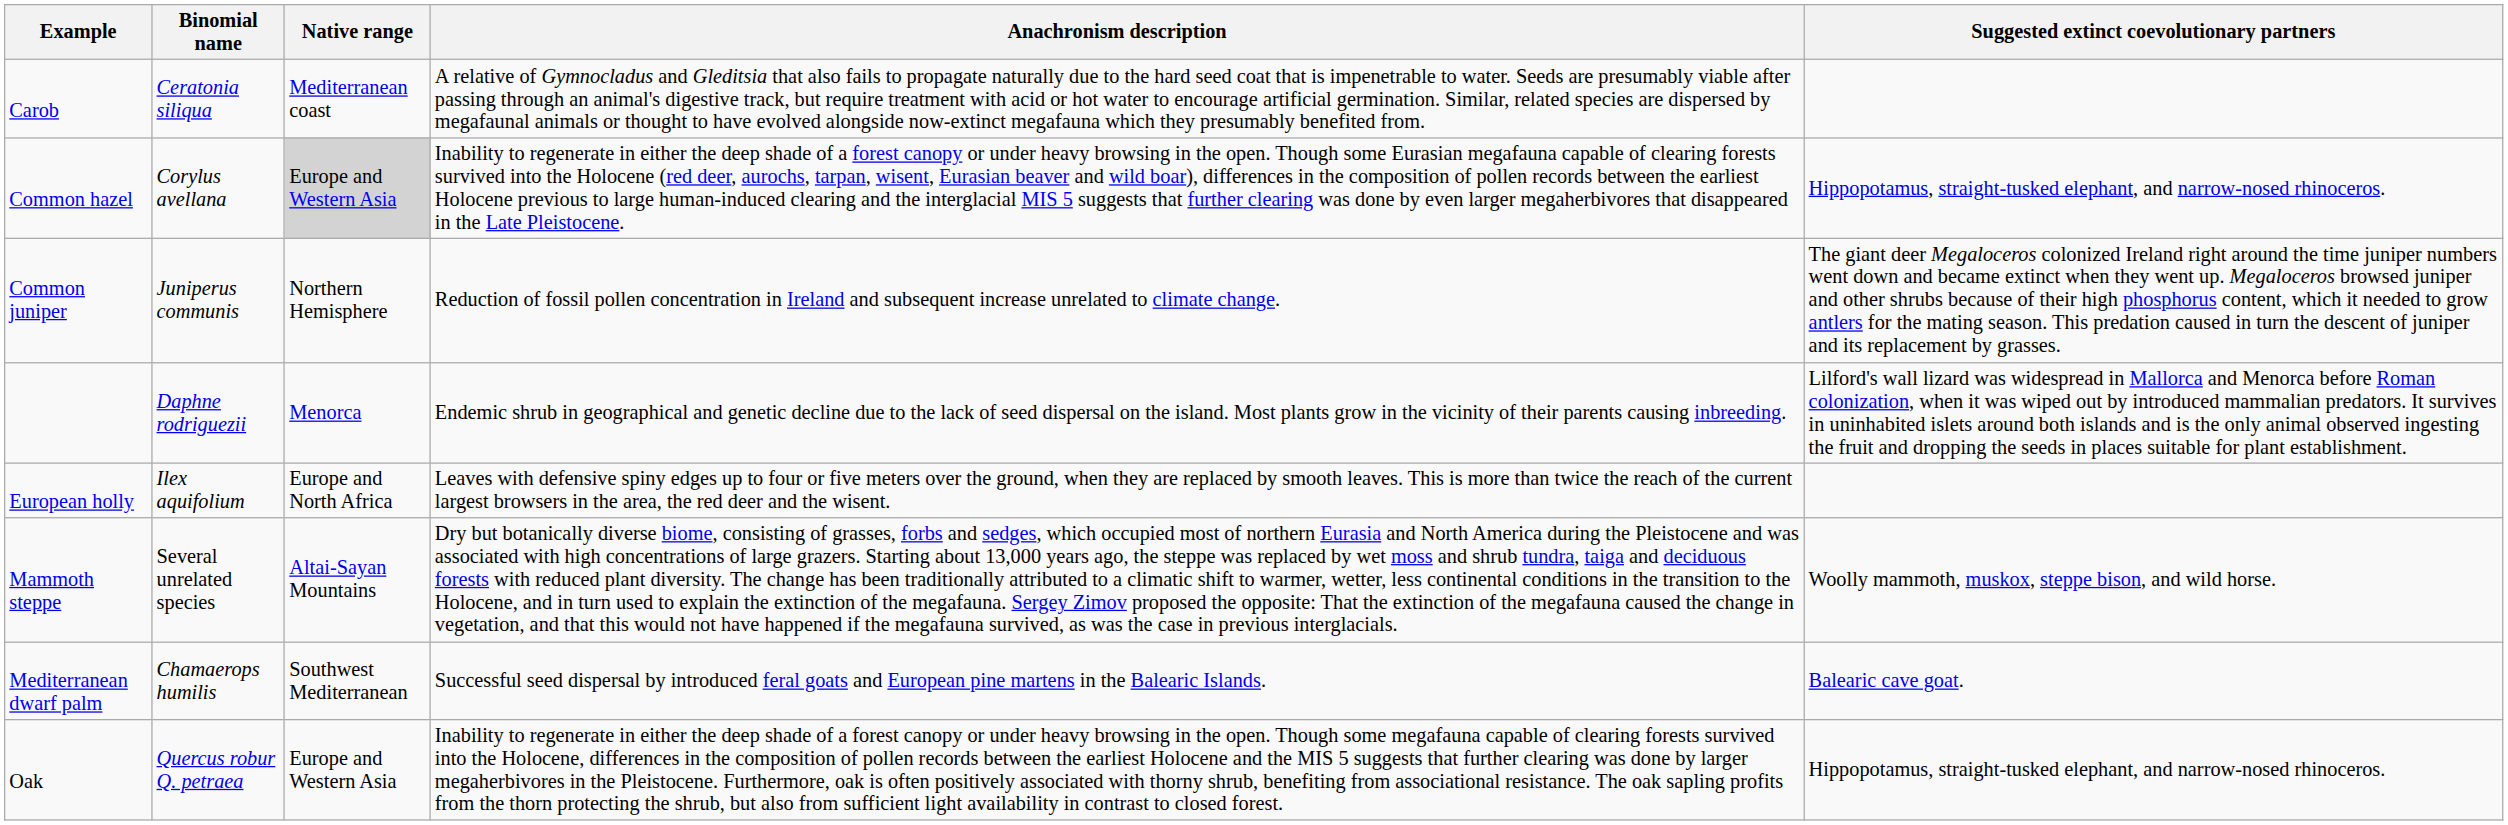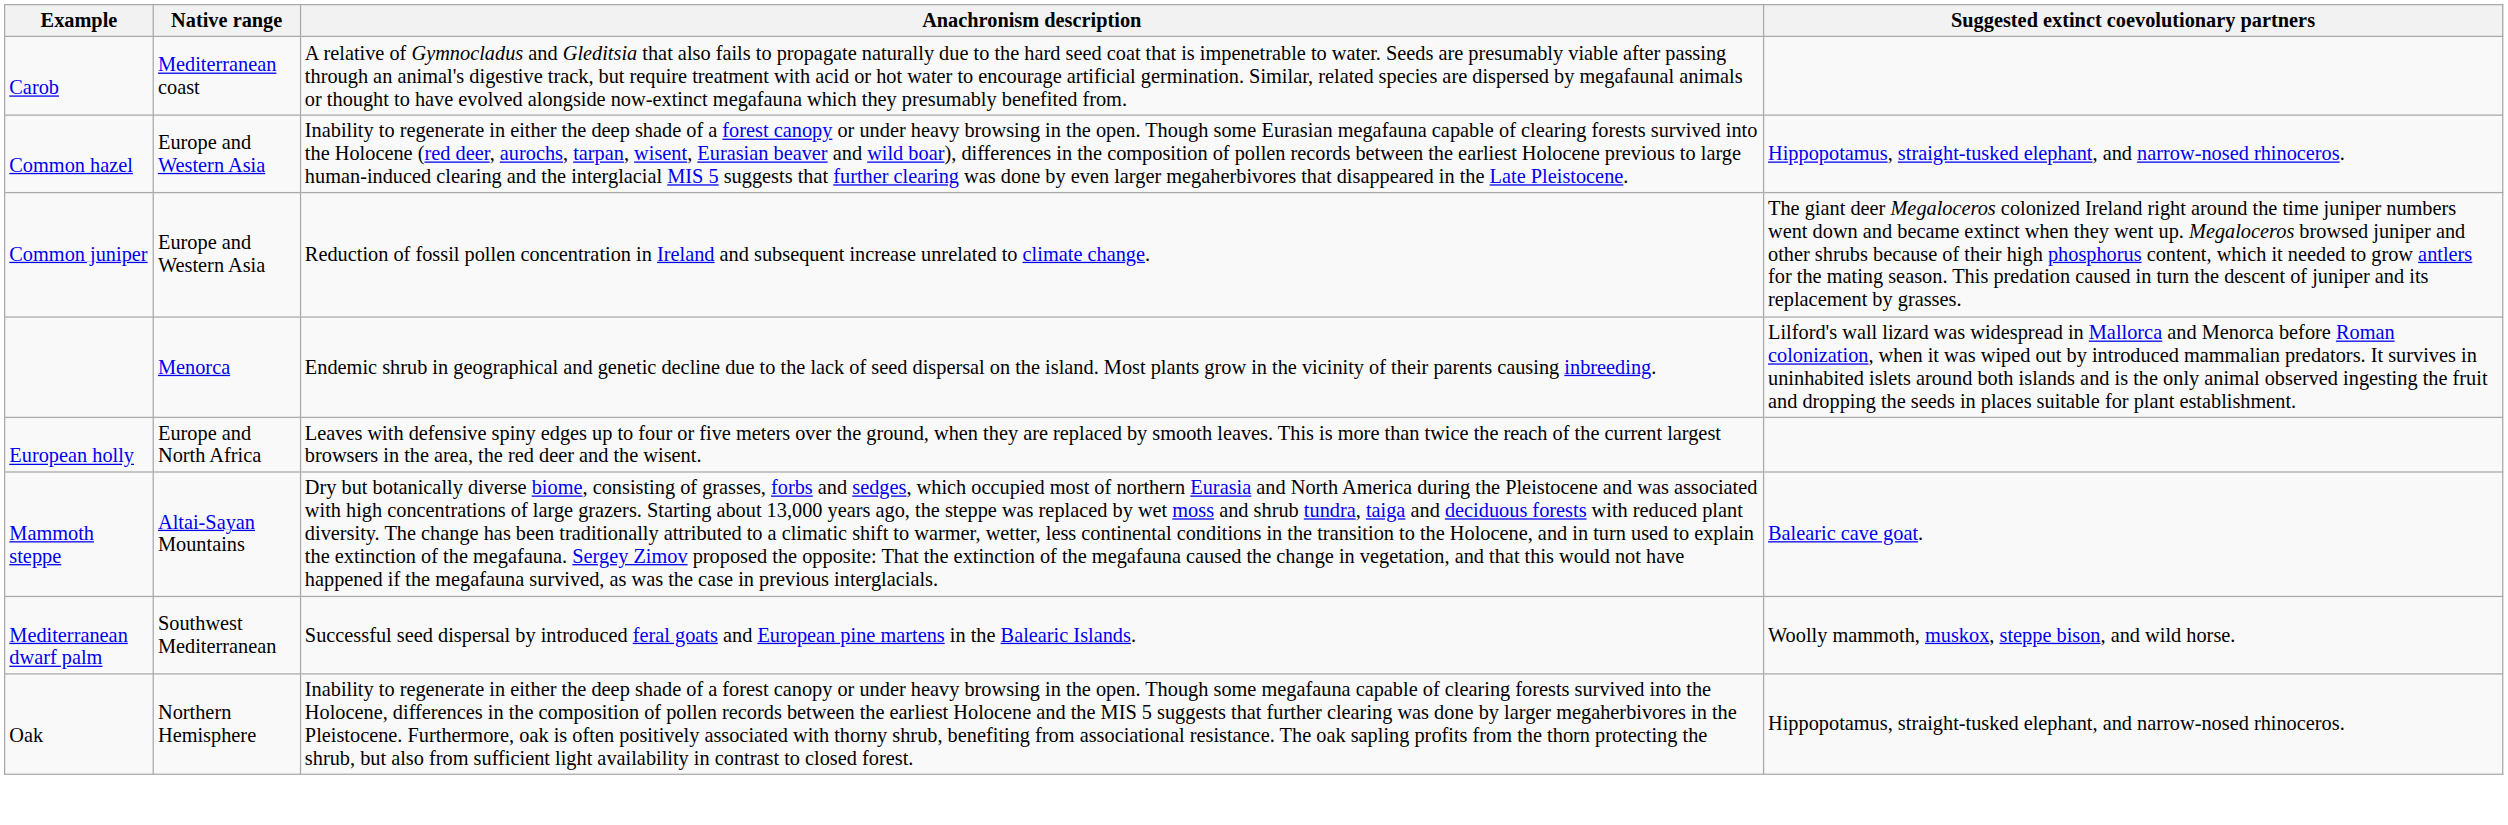 <table class=wikitable>
 <tr>
 <th>Example</th>
-<th>Binomial name</th>
 <th>Native range</th>
 <th>Anachronism description</th>
 <th>Suggested extinct coevolutionary partners</th>
 </tr>
 <tr>
 <td><br><a href='#'>Carob</a></td>
-<td><em><a href='#'>Ceratonia siliqua</a></em></td>
 <td><a href='#'>Mediterranean</a> coast</td>
 <td>A relative of <em>Gymnocladus</em> and <em>Gleditsia</em> that also fails to propagate naturally due to the hard seed coat that is impenetrable to water. Seeds are presumably viable after passing through an animal's digestive track, but require treatment with acid or hot water to encourage artificial germination. Similar, related species are dispersed by megafaunal animals or thought to have evolved alongside now-extinct megafauna which they presumably benefited from.</td>
 <td></td>
 </tr>
 <tr>
 <td><br><a href='#'>Common hazel</a></td>
-<td><em>Corylus avellana</em></td>
-<td style="background: lightgrey;">Europe and <a href='#'>Western Asia</a></td>
+<td>Europe and <a href='#'>Western Asia</a></td>
 <td>Inability to regenerate in either the deep shade of a <a href='#'>forest canopy</a> or under heavy browsing in the open. Though some Eurasian megafauna capable of clearing forests survived into the Holocene (<a href='#'>red deer</a>, <a href='#'>aurochs</a>, <a href='#'>tarpan</a>, <a href='#'>wisent</a>, <a href='#'>Eurasian beaver</a> and <a href='#'>wild boar</a>), differences in the composition of pollen records between the earliest Holocene previous to large human-induced clearing and the interglacial <a href='#'>MIS 5</a> suggests that <a href='#'>further clearing</a> was done by even larger megaherbivores that disappeared in the <a href='#'>Late Pleistocene</a>.</td>
 <td><a href='#'>Hippopotamus</a>, <a href='#'>straight-tusked elephant</a>, and <a href='#'>narrow-nosed rhinoceros</a>.</td>
 </tr>
 <tr>
 <td> <a href='#'>Common juniper</a></td>
-<td><em>Juniperus communis</em></td>
-<td>Northern Hemisphere</td>
+<td>Europe and Western Asia</td>
 <td>Reduction of fossil pollen concentration in <a href='#'>Ireland</a> and subsequent increase unrelated to <a href='#'>climate change</a>.</td>
 <td>The giant deer <em>Megaloceros</em> colonized Ireland right around the time juniper numbers went down and became extinct when they went up. <em>Megaloceros</em> browsed juniper and other shrubs because of their high <a href='#'>phosphorus</a> content, which it needed to grow <a href='#'>antlers</a> for the mating season. This predation caused in turn the descent of juniper and its replacement by grasses.</td>
 </tr>
 <tr>
 <td></td>
-<td><em><a href='#'>Daphne rodriguezii</a></em></td>
 <td><a href='#'>Menorca</a></td>
 <td>Endemic shrub in geographical and genetic decline due to the lack of seed dispersal on the island. Most plants grow in the vicinity of their parents causing <a href='#'>inbreeding</a>.</td>
 <td>Lilford's wall lizard was widespread in <a href='#'>Mallorca</a> and Menorca before <a href='#'>Roman colonization</a>, when it was wiped out by introduced mammalian predators. It survives in uninhabited islets around both islands and is the only animal observed ingesting the fruit and dropping the seeds in places suitable for plant establishment.</td>
 </tr>
 <tr>
 <td><br><a href='#'>European holly</a></td>
-<td><em>Ilex aquifolium</em></td>
 <td>Europe and North Africa</td>
 <td>Leaves with defensive spiny edges up to four or five meters over the ground, when they are replaced by smooth leaves. This is more than twice the reach of the current largest browsers in the area, the red deer and the wisent.</td>
 <td></td>
 </tr>
 <tr>
 <td><br><a href='#'>Mammoth steppe</a></td>
-<td>Several unrelated species</td>
 <td><a href='#'>Altai-Sayan</a> Mountains</td>
 <td>Dry but botanically diverse <a href='#'>biome</a>, consisting of grasses, <a href='#'>forbs</a> and <a href='#'>sedges</a>, which occupied most of northern <a href='#'>Eurasia</a> and North America during the Pleistocene and was associated with high concentrations of large grazers. Starting about 13,000 years ago, the steppe was replaced by wet <a href='#'>moss</a> and shrub <a href='#'>tundra</a>, <a href='#'>taiga</a> and <a href='#'>deciduous forests</a> with reduced plant diversity. The change has been traditionally attributed to a climatic shift to warmer, wetter, less continental conditions in the transition to the Holocene, and in turn used to explain the extinction of the megafauna. <a href='#'>Sergey Zimov</a> proposed the opposite: That the extinction of the megafauna caused the change in vegetation, and that this would not have happened if the megafauna survived, as was the case in previous interglacials.</td>
+<td><a href='#'>Balearic cave goat</a>.</td>
+</tr>
+<tr>
+<td><br><a href='#'>Mediterranean dwarf palm</a></td>
+<td>Southwest Mediterranean</td>
+<td>Successful seed dispersal by introduced <a href='#'>feral goats</a> and <a href='#'>European pine martens</a> in the <a href='#'>Balearic Islands</a>.</td>
 <td>Woolly mammoth, <a href='#'>muskox</a>, <a href='#'>steppe bison</a>, and wild horse.</td>
 </tr>
 <tr>
-<td><br><a href='#'>Mediterranean dwarf palm</a></td>
-<td><em>Chamaerops humilis</em></td>
-<td>Southwest Mediterranean</td>
-<td>Successful seed dispersal by introduced <a href='#'>feral goats</a> and <a href='#'>European pine martens</a> in the <a href='#'>Balearic Islands</a>.</td>
-<td><a href='#'>Balearic cave goat</a>.</td>
-</tr>
-<tr>
 <td><br>Oak</td>
-<td><em><a href='#'>Quercus robur</a></em><br><em><a href='#'>Q. petraea</a></em></td>
-<td>Europe and Western Asia</td>
+<td>Northern Hemisphere</td>
 <td>Inability to regenerate in either the deep shade of a forest canopy or under heavy browsing in the open. Though some megafauna capable of clearing forests survived into the Holocene, differences in the composition of pollen records between the earliest Holocene and the MIS 5 suggests that further clearing was done by larger megaherbivores in the Pleistocene. Furthermore, oak is often positively associated with thorny shrub, benefiting from associational resistance. The oak sapling profits from the thorn protecting the shrub, but also from sufficient light availability in contrast to closed forest.</td>
 <td>Hippopotamus, straight-tusked elephant, and narrow-nosed rhinoceros.</td>
 </tr>
 </table>
